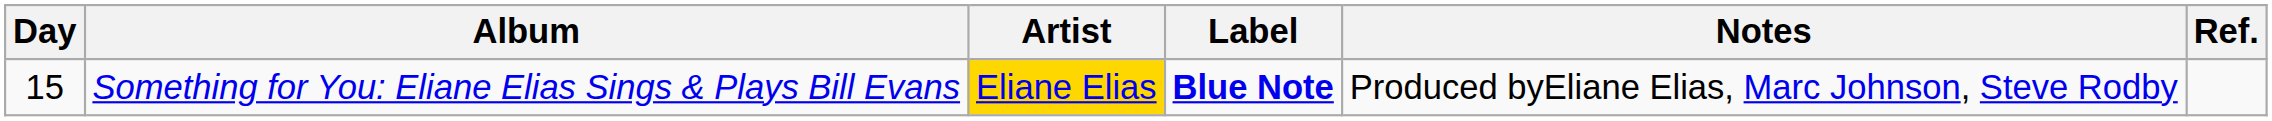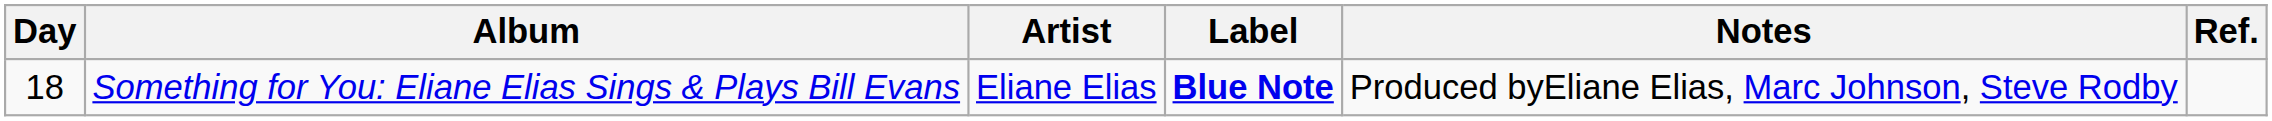 <table class="wikitable">
 <tr>
 <th>Day</th>
 <th>Album</th>
 <th>Artist</th>
 <th>Label</th>
 <th>Notes</th>
 <th>Ref.</th>
 </tr>
 <tr>
-<td rowspan="1" style="text-align:center;">15</td>
+<td rowspan="1" style="text-align:center;">18</td>
 <td><em><a href='#'>Something for You: Eliane Elias Sings & Plays Bill Evans</a></em></td>
-<td style="background: gold;"><a href='#'>Eliane Elias</a></td>
+<td><a href='#'>Eliane Elias</a></td>
 <td><strong><a href='#'>Blue Note</a></strong></td>
 <td>Produced byEliane Elias, <a href='#'>Marc Johnson</a>, <a href='#'>Steve Rodby</a></td>
 <td style="text-align:center;"></td>
 </tr>
 </table>
